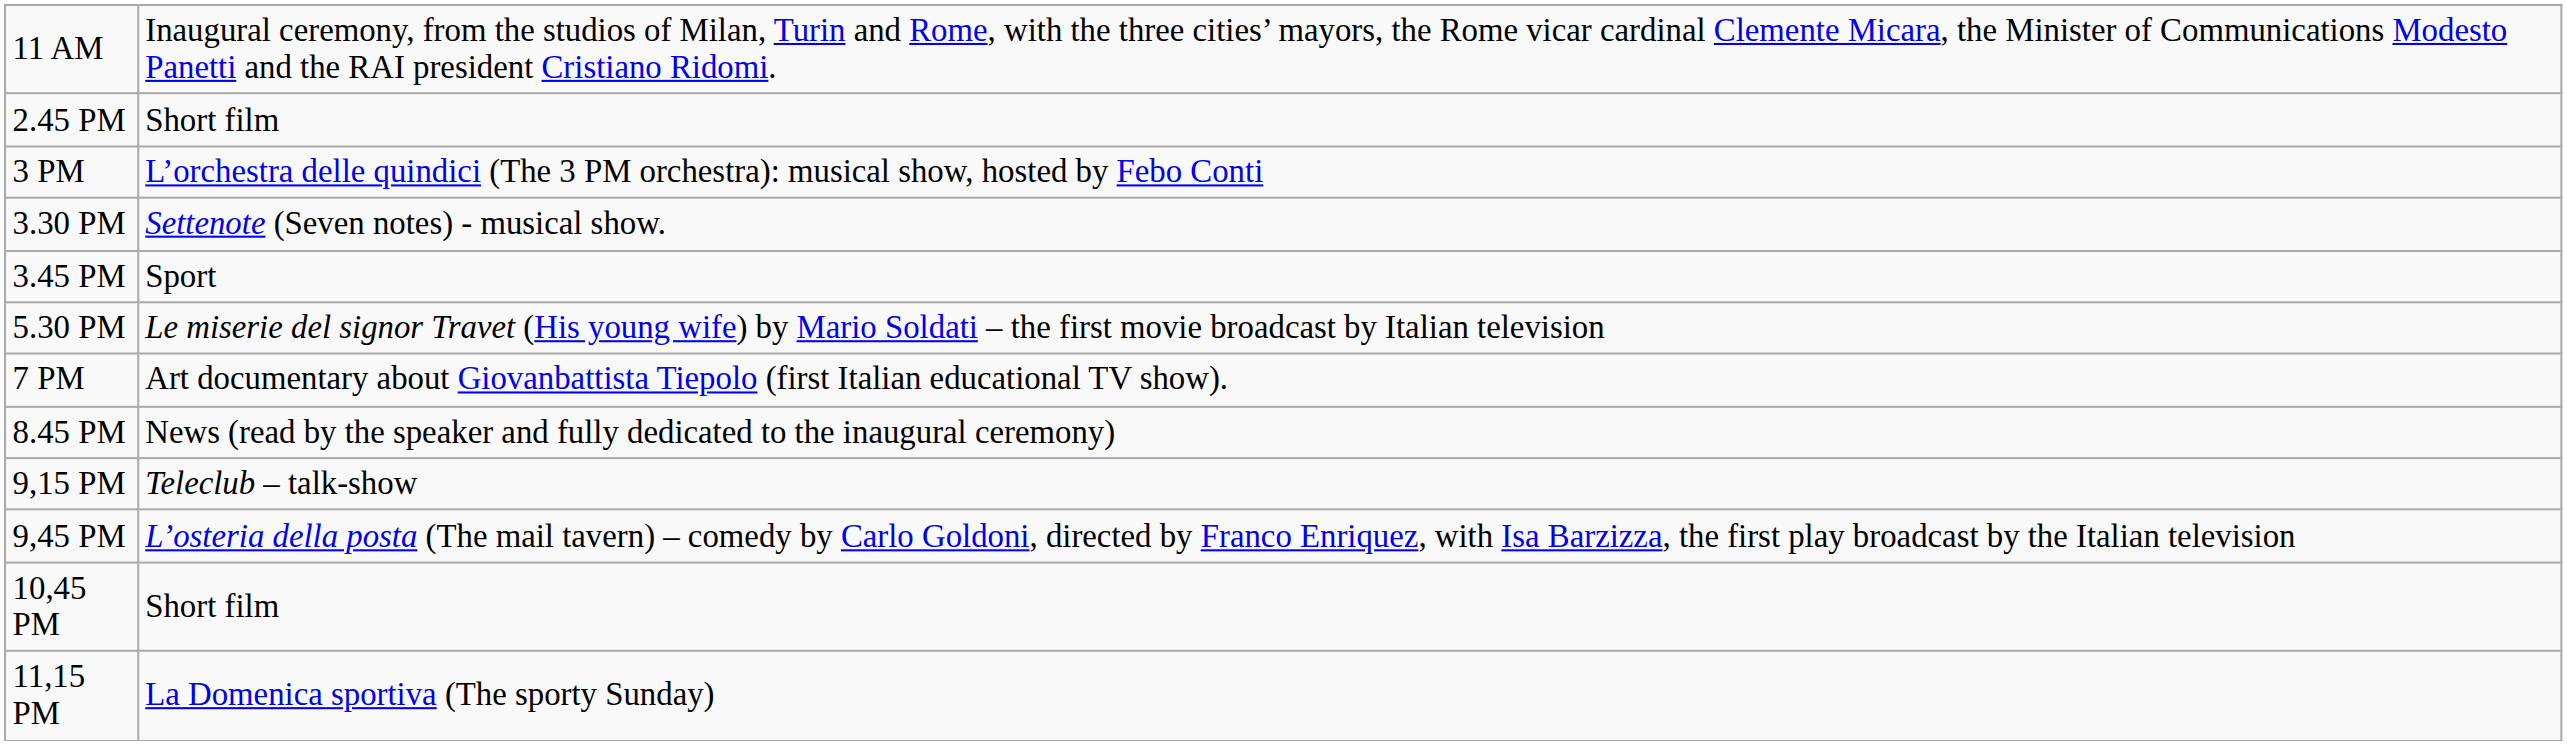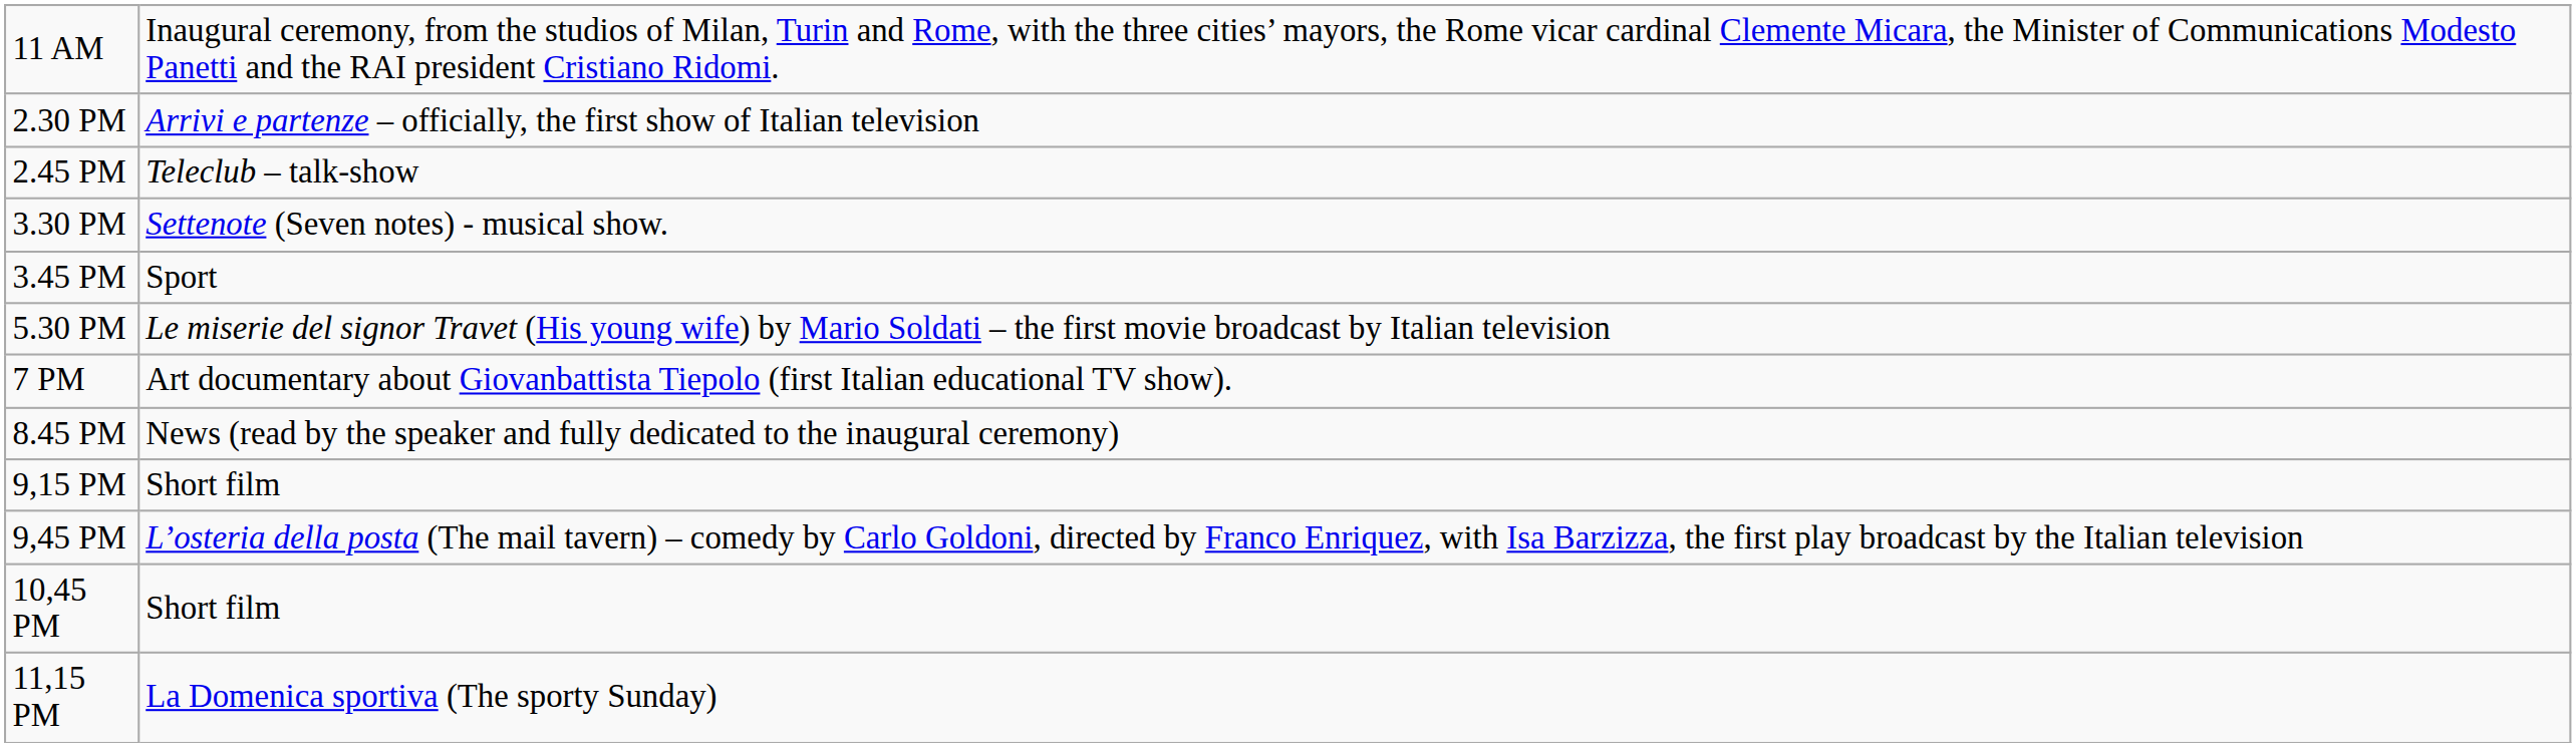 <table class="wikitable">
 <tr>
 <td>11 AM</td>
 <td>Inaugural ceremony, from the studios of Milan, <a href='#'>Turin</a> and <a href='#'>Rome</a>, with the three cities’ mayors, the Rome vicar cardinal <a href='#'>Clemente Micara</a>, the Minister of Communications <a href='#'>Modesto Panetti</a> and the RAI president <a href='#'>Cristiano Ridomi</a>.</td>
 </tr>
 <tr>
-<td>2.45 PM</td>
-<td>Short film</td>
+<td>2.30 PM</td>
+<td><em><a href='#'>Arrivi e partenze</a></em> – officially, the first show of Italian television</td>
 </tr>
 <tr>
-<td>3 PM</td>
-<td><a href='#'>L’orchestra delle quindici</a> (The 3 PM orchestra): musical show, hosted by <a href='#'>Febo Conti</a></td>
+<td>2.45 PM</td>
+<td><em>Teleclub</em> – talk-show</td>
 </tr>
 <tr>
 <td>3.30 PM</td>
 <td><em><a href='#'>Settenote</a></em> (Seven notes) - musical show.</td>
 </tr>
 <tr>
 <td>3.45 PM</td>
 <td>Sport</td>
 </tr>
 <tr>
 <td>5.30 PM</td>
 <td><em>Le miserie del signor Travet</em> (<a href='#'>His young wife</a>) by <a href='#'>Mario Soldati</a> – the first movie broadcast by Italian television</td>
 </tr>
 <tr>
 <td>7 PM</td>
 <td>Art documentary about <a href='#'>Giovanbattista Tiepolo</a> (first Italian educational TV show).</td>
 </tr>
 <tr>
 <td>8.45 PM</td>
 <td>News (read by the speaker  and fully dedicated to the inaugural ceremony)</td>
 </tr>
 <tr>
 <td>9,15 PM</td>
-<td><em>Teleclub</em> – talk-show</td>
+<td>Short film</td>
 </tr>
 <tr>
 <td>9,45 PM</td>
 <td><em><a href='#'>L’osteria della posta</a></em> (The mail tavern) – comedy by <a href='#'>Carlo Goldoni</a>, directed by <a href='#'>Franco Enriquez</a>, with <a href='#'>Isa Barzizza</a>, the first play broadcast by the Italian television</td>
 </tr>
 <tr>
 <td>10,45 PM</td>
 <td>Short film</td>
 </tr>
 <tr>
 <td>11,15 PM</td>
 <td><a href='#'>La Domenica sportiva</a> (The sporty Sunday)</td>
 </tr>
 </table>
